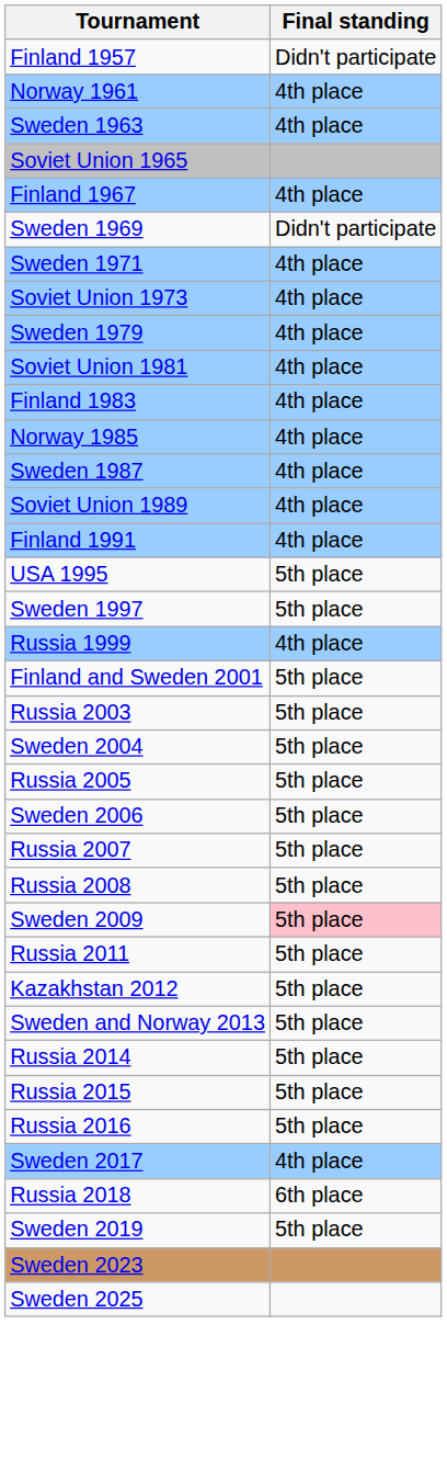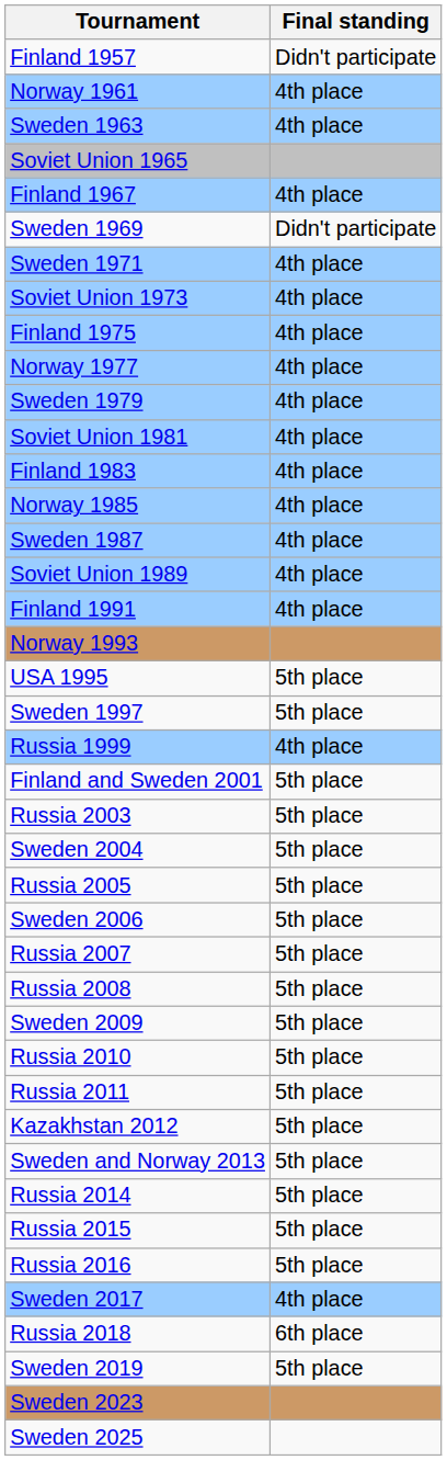 <table class=wikitable>
 <tr>
 <th>Tournament</th>
 <th>Final standing</th>
 </tr>
 <tr>
 <td><a href='#'>Finland 1957</a></td>
 <td>Didn't participate</td>
 </tr>
 <tr style="background:#9acdff;">
 <td><a href='#'>Norway 1961</a></td>
 <td>4th place</td>
 </tr>
 <tr style="background:#9acdff;">
 <td><a href='#'>Sweden 1963</a></td>
 <td>4th place</td>
 </tr>
 <tr style="background:silver;">
 <td><a href='#'>Soviet Union 1965</a></td>
 <td></td>
 </tr>
 <tr style="background:#9acdff;">
 <td><a href='#'>Finland 1967</a></td>
 <td>4th place</td>
 </tr>
 <tr>
 <td><a href='#'>Sweden 1969</a></td>
 <td>Didn't participate</td>
 </tr>
 <tr style="background:#9acdff;">
 <td><a href='#'>Sweden 1971</a></td>
 <td>4th place</td>
 </tr>
 <tr style="background:#9acdff;">
 <td><a href='#'>Soviet Union 1973</a></td>
 <td>4th place</td>
 </tr>
 <tr style="background:#9acdff;">
+<td><a href='#'>Finland 1975</a></td>
+<td>4th place</td>
+</tr>
+<tr style="background:#9acdff;">
+<td><a href='#'>Norway 1977</a></td>
+<td>4th place</td>
+</tr>
+<tr style="background:#9acdff;">
 <td><a href='#'>Sweden 1979</a></td>
 <td>4th place</td>
 </tr>
 <tr style="background:#9acdff;">
 <td><a href='#'>Soviet Union 1981</a></td>
 <td>4th place</td>
 </tr>
 <tr style="background:#9acdff;">
 <td><a href='#'>Finland 1983</a></td>
 <td>4th place</td>
 </tr>
 <tr style="background:#9acdff;">
 <td><a href='#'>Norway 1985</a></td>
 <td>4th place</td>
 </tr>
 <tr style="background:#9acdff;">
 <td><a href='#'>Sweden 1987</a></td>
 <td>4th place</td>
 </tr>
 <tr style="background:#9acdff;">
 <td><a href='#'>Soviet Union 1989</a></td>
 <td>4th place</td>
 </tr>
 <tr style="background:#9acdff;">
 <td><a href='#'>Finland 1991</a></td>
 <td>4th place</td>
+</tr>
+<tr style="background:#c96;">
+<td><a href='#'>Norway 1993</a></td>
+<td></td>
 </tr>
 <tr>
 <td><a href='#'>USA 1995</a></td>
 <td>5th place</td>
 </tr>
 <tr>
 <td><a href='#'>Sweden 1997</a></td>
 <td>5th place</td>
 </tr>
 <tr style="background:#9acdff;">
 <td><a href='#'>Russia 1999</a></td>
 <td>4th place</td>
 </tr>
 <tr>
 <td><a href='#'>Finland and Sweden 2001</a></td>
 <td>5th place</td>
 </tr>
 <tr>
 <td><a href='#'>Russia 2003</a></td>
 <td>5th place</td>
 </tr>
 <tr>
 <td><a href='#'>Sweden 2004</a></td>
 <td>5th place</td>
 </tr>
 <tr>
 <td><a href='#'>Russia 2005</a></td>
 <td>5th place</td>
 </tr>
 <tr>
 <td><a href='#'>Sweden 2006</a></td>
 <td>5th place</td>
 </tr>
 <tr>
 <td><a href='#'>Russia 2007</a></td>
 <td>5th place</td>
 </tr>
 <tr>
 <td><a href='#'>Russia 2008</a></td>
 <td>5th place</td>
 </tr>
 <tr>
 <td><a href='#'>Sweden 2009</a></td>
-<td style="background: pink;">5th place</td>
+<td>5th place</td>
+</tr>
+<tr>
+<td><a href='#'>Russia 2010</a></td>
+<td>5th place</td>
 </tr>
 <tr>
 <td><a href='#'>Russia 2011</a></td>
 <td>5th place</td>
 </tr>
 <tr>
 <td><a href='#'>Kazakhstan 2012</a></td>
 <td>5th place</td>
 </tr>
 <tr>
 <td><a href='#'>Sweden and Norway 2013</a></td>
 <td>5th place</td>
 </tr>
 <tr>
 <td><a href='#'>Russia 2014</a></td>
 <td>5th place</td>
 </tr>
 <tr>
 <td><a href='#'>Russia 2015</a></td>
 <td>5th place</td>
 </tr>
 <tr>
 <td><a href='#'>Russia 2016</a></td>
 <td>5th place</td>
 </tr>
 <tr style="background:#9acdff;">
 <td><a href='#'>Sweden 2017</a></td>
 <td>4th place</td>
 </tr>
 <tr>
 <td><a href='#'>Russia 2018</a></td>
 <td>6th place</td>
 </tr>
 <tr>
 <td><a href='#'>Sweden 2019</a></td>
 <td>5th place</td>
 </tr>
 <tr style="background:#c96;">
 <td><a href='#'>Sweden 2023</a></td>
 <td></td>
 </tr>
 <tr>
 <td><a href='#'>Sweden 2025</a></td>
 <td></td>
 </tr>
 </table>
